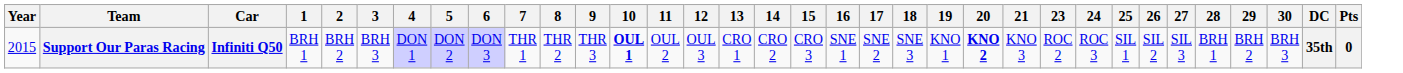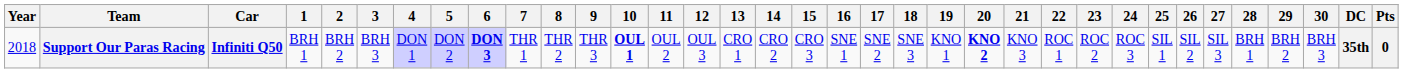 <table class="wikitable" style="text-align:center; font-size:85%">
 <tr>
 <th>Year</th>
 <th>Team</th>
 <th>Car</th>
 <th>1</th>
 <th>2</th>
 <th>3</th>
 <th>4</th>
 <th>5</th>
 <th>6</th>
 <th>7</th>
 <th>8</th>
 <th>9</th>
 <th>10</th>
 <th>11</th>
 <th>12</th>
 <th>13</th>
 <th>14</th>
 <th>15</th>
 <th>16</th>
 <th>17</th>
 <th>18</th>
 <th>19</th>
 <th>20</th>
 <th>21</th>
+<th>22</th>
 <th>23</th>
 <th>24</th>
 <th>25</th>
 <th>26</th>
 <th>27</th>
 <th>28</th>
 <th>29</th>
 <th>30</th>
 <th>DC</th>
 <th>Pts</th>
 </tr>
 <tr>
-<td><a href='#'>2015</a></td>
+<td><a href='#'>2018</a></td>
 <th nowrap><a href='#'>Support Our Paras Racing</a></th>
 <th nowrap><a href='#'>Infiniti Q50</a></th>
 <td style="background:;"><a href='#'>BRH<br>1</a></td>
 <td style="background:;"><a href='#'>BRH<br>2</a></td>
 <td style="background:;"><a href='#'>BRH<br>3</a></td>
 <td style="background:#CFCFFF;"><a href='#'>DON<br>1</a><br></td>
 <td style="background:#CFCFFF;"><a href='#'>DON<br>2</a><br></td>
-<td style="background:#CFCFFF;"><a href='#'>DON<br>3</a><br></td>
+<td style="background:#CFCFFF;"><strong><a href='#'>DON<br>3</a><br></strong></td>
 <td style="background:;"><a href='#'>THR<br>1</a></td>
 <td style="background:;"><a href='#'>THR<br>2</a></td>
 <td style="background:;"><a href='#'>THR<br>3</a></td>
 <td style="background:;"><strong><a href='#'>OUL<br>1</a></strong></td>
 <td style="background:;"><a href='#'>OUL<br>2</a></td>
 <td style="background:;"><a href='#'>OUL<br>3</a></td>
 <td style="background:;"><a href='#'>CRO<br>1</a></td>
 <td style="background:;"><a href='#'>CRO<br>2</a></td>
 <td style="background:;"><a href='#'>CRO<br>3</a></td>
 <td style="background:;"><a href='#'>SNE<br>1</a></td>
 <td style="background:;"><a href='#'>SNE<br>2</a></td>
 <td style="background:;"><a href='#'>SNE<br>3</a></td>
 <td style="background:;"><a href='#'>KNO<br>1</a></td>
 <td style="background:;"><strong><a href='#'>KNO<br>2</a></strong></td>
 <td style="background:;"><a href='#'>KNO<br>3</a></td>
+<td style="background:;"><a href='#'>ROC<br>1</a></td>
 <td style="background:;"><a href='#'>ROC<br>2</a></td>
 <td style="background:;"><a href='#'>ROC<br>3</a></td>
 <td style="background:;"><a href='#'>SIL<br>1</a></td>
 <td style="background:;"><a href='#'>SIL<br>2</a></td>
 <td style="background:;"><a href='#'>SIL<br>3</a></td>
 <td style="background:;"><a href='#'>BRH<br>1</a></td>
 <td style="background:;"><a href='#'>BRH<br>2</a></td>
 <td style="background:;"><a href='#'>BRH<br>3</a></td>
 <th>35th</th>
 <th>0</th>
 </tr>
 </table>
